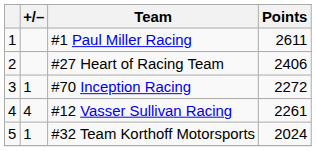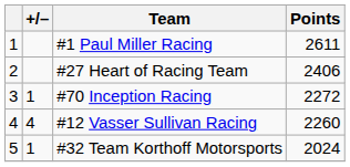 <table class="wikitable" style="font-size: 95%;">
 <tr>
 <th scope="col"></th>
 <th scope="col">+/–</th>
 <th scope="col">Team</th>
 <th scope="col">Points</th>
 </tr>
 <tr>
 <td align=center>1</td>
 <td align="left"></td>
 <td> #1 <a href='#'>Paul Miller Racing</a></td>
 <td align=right>2611</td>
 </tr>
 <tr>
 <td align=center>2</td>
 <td align="left"></td>
 <td> #27 Heart of Racing Team</td>
 <td align=right>2406</td>
 </tr>
 <tr>
 <td align=center>3</td>
 <td align="left"> 1</td>
 <td> #70 <a href='#'>Inception Racing</a></td>
 <td align=right>2272</td>
 </tr>
 <tr>
 <td align=center>4</td>
 <td align="left"> 4</td>
 <td> #12 <a href='#'>Vasser Sullivan Racing</a></td>
-<td align=right>2261</td>
+<td align=right>2260</td>
 </tr>
 <tr>
 <td align=center>5</td>
 <td align="left"> 1</td>
 <td> #32 Team Korthoff Motorsports</td>
 <td align=right>2024</td>
 </tr>
 <tr>
 </tr>
 </table>
